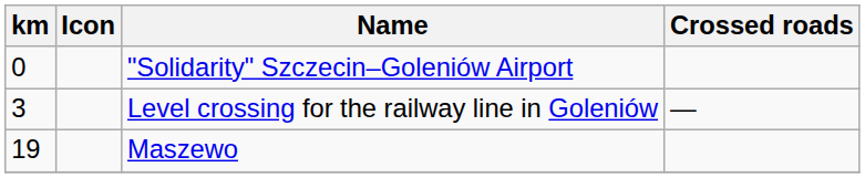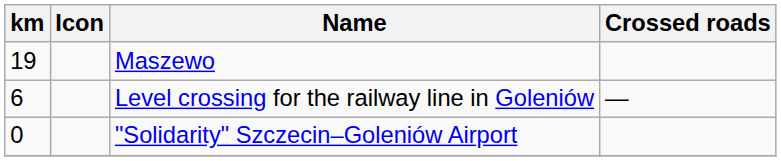 <table class=wikitable>
 <tr>
 <th>km</th>
 <th>Icon</th>
 <th>Name</th>
 <th>Crossed roads</th>
 </tr>
 <tr>
+<td>19</td>
+<td></td>
+<td><a href='#'>Maszewo</a></td>
+<td></td>
+</tr>
+<tr>
+<td>6</td>
+<td></td>
+<td><a href='#'>Level crossing</a> for the railway line in <a href='#'>Goleniów</a></td>
+<td>—</td>
+</tr>
+<tr>
 <td>0</td>
 <td></td>
 <td><a href='#'>"Solidarity" Szczecin–Goleniów Airport</a></td>
 <td> </td>
 </tr>
 <tr>
-<td>3</td>
-<td></td>
-<td><a href='#'>Level crossing</a> for the railway line in <a href='#'>Goleniów</a></td>
-<td>—</td>
-</tr>
-<tr>
-<td>19</td>
-<td></td>
-<td><a href='#'>Maszewo</a></td>
-<td></td>
-</tr>
-<tr>
 </tr>
 </table>
